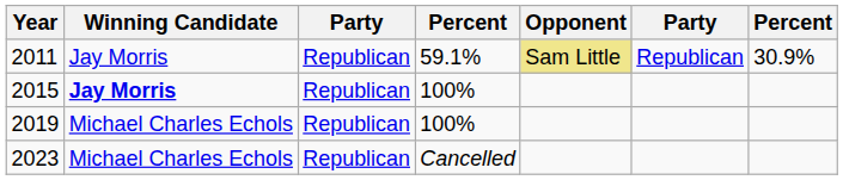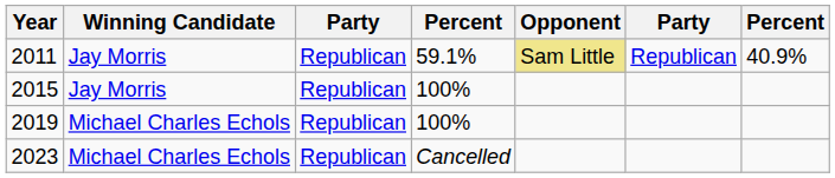 <table class="wikitable" style="margin:0.5em auto; font-size:95%;">
 <tr>
 <th>Year</th>
 <th>Winning Candidate</th>
 <th>Party</th>
 <th>Percent</th>
 <th>Opponent</th>
 <th>Party</th>
 <th>Percent</th>
 </tr>
 <tr>
 <td>2011</td>
 <td><a href='#'>Jay Morris</a></td>
 <td><a href='#'>Republican</a></td>
 <td>59.1%</td>
 <td style="background: khaki;">Sam Little</td>
 <td><a href='#'>Republican</a></td>
-<td>30.9%</td>
+<td>40.9%</td>
 </tr>
 <tr>
 <td>2015</td>
-<td><strong><a href='#'>Jay Morris</a></strong></td>
+<td><a href='#'>Jay Morris</a></td>
 <td><a href='#'>Republican</a></td>
 <td>100%</td>
 <td></td>
 <td></td>
 <td></td>
 </tr>
 <tr>
 <td>2019</td>
 <td><a href='#'>Michael Charles Echols</a></td>
 <td><a href='#'>Republican</a></td>
 <td>100%</td>
 <td></td>
 <td></td>
 <td></td>
 </tr>
 <tr>
 <td>2023</td>
 <td><a href='#'>Michael Charles Echols</a></td>
 <td><a href='#'>Republican</a></td>
 <td><em>Cancelled</em></td>
 <td></td>
 <td></td>
 <td></td>
 </tr>
 </table>
